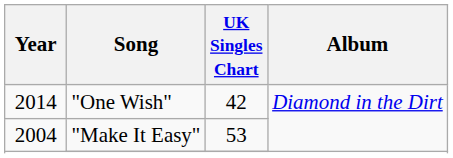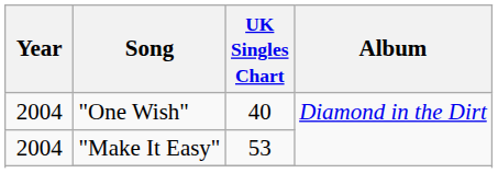 <table class="wikitable">
 <tr>
 <th width="40">Year</th>
 <th>Song</th>
 <th width="40"><small><a href='#'>UK Singles Chart</a></small></th>
 <th>Album</th>
 </tr>
 <tr>
-<td align="center" valign="top" rowspan="1" valign="middle">2014</td>
+<td align="center" valign="top" rowspan="1" valign="middle">2004</td>
 <td align="left" valign="top">"One Wish"</td>
-<td align="center" valign="top">42</td>
+<td align="center" valign="top">40</td>
 <td align="left" valign="top" rowspan="5" valign="middle"><em><a href='#'>Diamond in the Dirt</a></em></td>
 </tr>
 <tr>
 <td align="center" valign="top" rowspan="3" valign="middle">2004</td>
 <td align="left" valign="top">"Make It Easy"</td>
 <td align="center" valign="top">53</td>
 </tr>
 <tr>
 </tr>
 </table>
